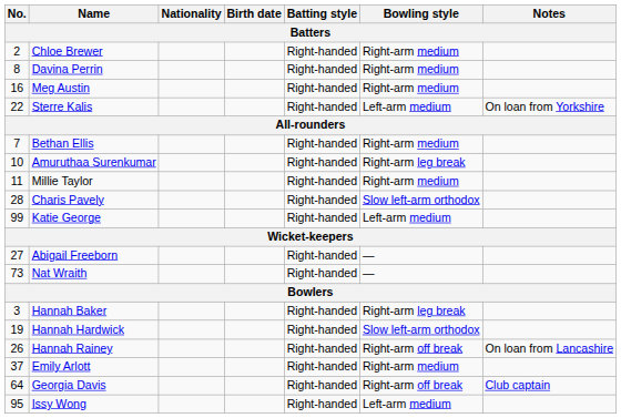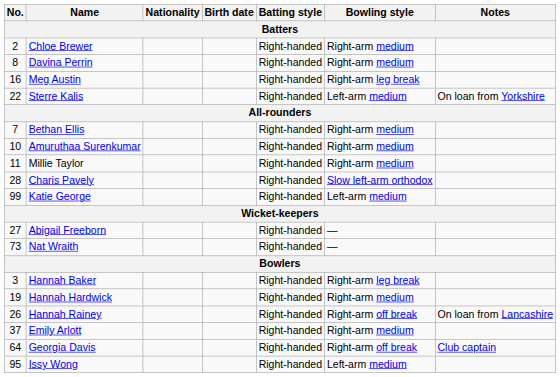 <table class="wikitable">
 <tr>
 <th>No.</th>
 <th>Name</th>
 <th>Nationality</th>
 <th>Birth date</th>
 <th>Batting style</th>
 <th>Bowling style</th>
 <th>Notes</th>
 </tr>
 <tr>
 <th colspan="7">Batters</th>
 </tr>
 <tr>
 <td style="text-align:center">2</td>
 <td><a href='#'>Chloe Brewer</a></td>
 <td></td>
 <td></td>
 <td>Right-handed</td>
 <td>Right-arm <a href='#'>medium</a></td>
 <td></td>
 </tr>
 <tr>
 <td style="text-align:center">8</td>
 <td><a href='#'>Davina Perrin</a></td>
 <td></td>
 <td></td>
 <td>Right-handed</td>
 <td>Right-arm <a href='#'>medium</a></td>
 <td></td>
 </tr>
 <tr>
 <td style="text-align:center">16</td>
 <td><a href='#'>Meg Austin</a></td>
 <td></td>
 <td></td>
 <td>Right-handed</td>
-<td>Right-arm <a href='#'>medium</a></td>
+<td>Right-arm <a href='#'>leg break</a></td>
 <td></td>
 </tr>
 <tr>
 <td style="text-align:center">22</td>
 <td><a href='#'>Sterre Kalis</a> </td>
 <td></td>
 <td></td>
 <td>Right-handed</td>
 <td>Left-arm <a href='#'>medium</a></td>
 <td>On loan from <a href='#'>Yorkshire</a></td>
 </tr>
 <tr>
 <th colspan="7">All-rounders</th>
 </tr>
 <tr>
 <td style="text-align:center">7</td>
 <td><a href='#'>Bethan Ellis</a></td>
 <td></td>
 <td></td>
 <td>Right-handed</td>
 <td>Right-arm <a href='#'>medium</a></td>
 <td></td>
 </tr>
 <tr>
 <td style="text-align:center">10</td>
 <td><a href='#'>Amuruthaa Surenkumar</a></td>
 <td></td>
 <td></td>
 <td>Right-handed</td>
-<td>Right-arm <a href='#'>leg break</a></td>
+<td>Right-arm <a href='#'>medium</a></td>
 <td></td>
 </tr>
 <tr>
 <td style="text-align:center">11</td>
 <td>Millie Taylor</td>
 <td></td>
 <td></td>
 <td>Right-handed</td>
 <td>Right-arm <a href='#'>medium</a></td>
 <td></td>
 </tr>
 <tr>
 <td style="text-align:center">28</td>
 <td><a href='#'>Charis Pavely</a> </td>
 <td></td>
 <td></td>
 <td>Right-handed</td>
 <td><a href='#'>Slow left-arm orthodox</a></td>
 <td></td>
 </tr>
 <tr>
 <td style="text-align:center">99</td>
 <td><a href='#'>Katie George</a> </td>
 <td></td>
 <td></td>
 <td>Right-handed</td>
 <td>Left-arm <a href='#'>medium</a></td>
 <td></td>
 </tr>
 <tr>
 <th colspan="7">Wicket-keepers</th>
 </tr>
 <tr>
 <td style="text-align:center">27</td>
 <td><a href='#'>Abigail Freeborn</a></td>
 <td></td>
 <td></td>
 <td>Right-handed</td>
 <td>—</td>
 <td></td>
 </tr>
 <tr>
 <td style="text-align:center">73</td>
 <td><a href='#'>Nat Wraith</a></td>
 <td></td>
 <td></td>
 <td>Right-handed</td>
 <td>—</td>
 <td></td>
 </tr>
 <tr>
 <th colspan="7">Bowlers</th>
 </tr>
 <tr>
 <td style="text-align:center">3</td>
 <td><a href='#'>Hannah Baker</a> </td>
 <td></td>
 <td></td>
 <td>Right-handed</td>
 <td>Right-arm <a href='#'>leg break</a></td>
 <td></td>
 </tr>
 <tr>
 <td style="text-align:center">19</td>
 <td><a href='#'>Hannah Hardwick</a></td>
 <td></td>
 <td></td>
 <td>Right-handed</td>
-<td><a href='#'>Slow left-arm orthodox</a></td>
+<td>Right-arm <a href='#'>medium</a></td>
 <td></td>
 </tr>
 <tr>
 <td style="text-align:center">26</td>
 <td><a href='#'>Hannah Rainey</a> </td>
 <td></td>
 <td></td>
 <td>Right-handed</td>
 <td>Right-arm <a href='#'>off break</a></td>
 <td>On loan from <a href='#'>Lancashire</a></td>
 </tr>
 <tr>
 <td style="text-align:center">37</td>
 <td><a href='#'>Emily Arlott</a> </td>
 <td></td>
 <td></td>
 <td>Right-handed</td>
 <td>Right-arm <a href='#'>medium</a></td>
 <td></td>
 </tr>
 <tr>
 <td style="text-align:center">64</td>
 <td><a href='#'>Georgia Davis</a> </td>
 <td></td>
 <td></td>
 <td>Right-handed</td>
 <td>Right-arm <a href='#'>off break</a></td>
 <td><a href='#'>Club captain</a></td>
 </tr>
 <tr>
 <td style="text-align:center">95</td>
 <td><a href='#'>Issy Wong</a> </td>
 <td></td>
 <td></td>
 <td>Right-handed</td>
 <td>Left-arm <a href='#'>medium</a></td>
 <td></td>
 </tr>
 </table>
